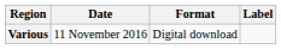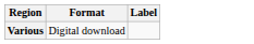 <table class="wikitable plainrowheaders">
 <tr>
 <th scope="col">Region</th>
-<th scope="col">Date</th>
 <th scope="col">Format</th>
 <th scope="col">Label</th>
 </tr>
 <tr>
 <th scope="row">Various</th>
-<td>11 November 2016</td>
 <td>Digital download</td>
 <td></td>
 </tr>
 </table>
